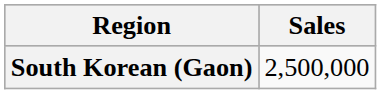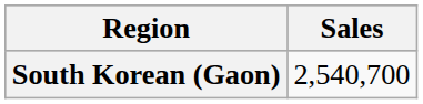 <table class="wikitable plainrowheaders" style="text-align:center;">
 <tr>
 <th>Region</th>
 <th>Sales</th>
 </tr>
 <tr>
 <th scope="row">South Korean (Gaon)</th>
-<td>2,500,000</td>
+<td>2,540,700</td>
 </tr>
 </table>
